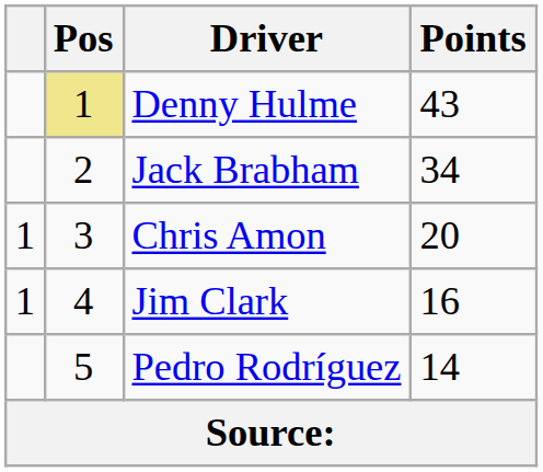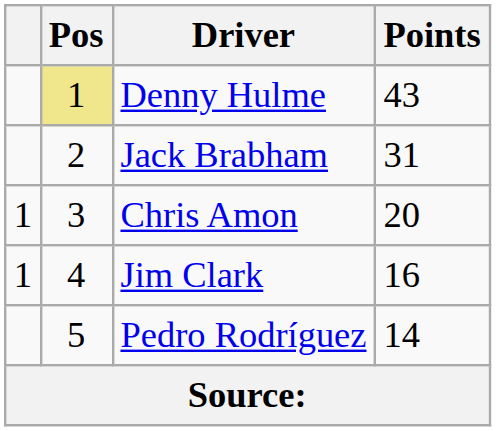 <table class="wikitable" style="font-size: 95%;">
 <tr>
 <th></th>
 <th>Pos</th>
 <th>Driver</th>
 <th>Points</th>
 </tr>
 <tr>
 <td align="left"></td>
 <td align="center" style="background: khaki;">1</td>
 <td> <a href='#'>Denny Hulme</a></td>
 <td align="left">43</td>
 </tr>
 <tr>
 <td align="left"></td>
 <td align="center">2</td>
 <td> <a href='#'>Jack Brabham</a></td>
-<td align="left">34</td>
+<td align="left">31</td>
 </tr>
 <tr>
 <td align="left"> 1</td>
 <td align="center">3</td>
 <td> <a href='#'>Chris Amon</a></td>
 <td align="left">20</td>
 </tr>
 <tr>
 <td align="left"> 1</td>
 <td align="center">4</td>
 <td> <a href='#'>Jim Clark</a></td>
 <td align="left">16</td>
 </tr>
 <tr>
 <td align="left"></td>
 <td align="center">5</td>
 <td> <a href='#'>Pedro Rodríguez</a></td>
 <td align="left">14</td>
 </tr>
 <tr>
 <th colspan=4>Source: </th>
 </tr>
 </table>
